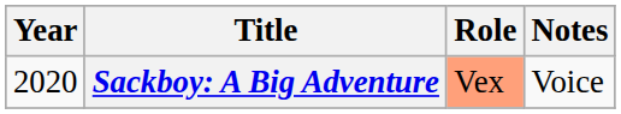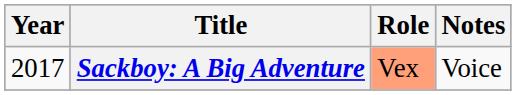 <table class="wikitable plainrowheaders">
 <tr>
 <th scope="col">Year</th>
 <th scope="col">Title</th>
 <th scope="col">Role</th>
 <th scope="col" class="unsortable">Notes</th>
 </tr>
 <tr>
-<td>2020</td>
+<td>2017</td>
 <th scope="row"><em><a href='#'>Sackboy: A Big Adventure</a></em></th>
 <td style="background: lightsalmon;">Vex</td>
 <td>Voice</td>
 </tr>
 </table>
